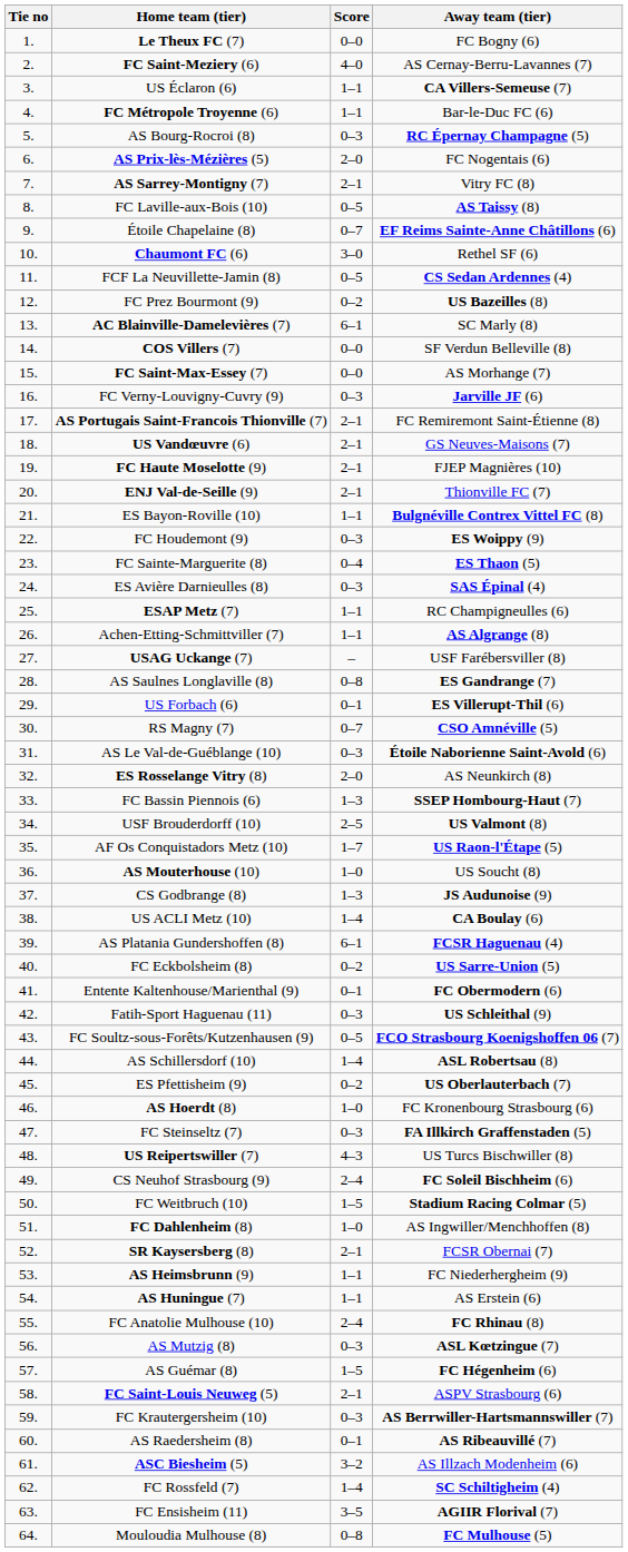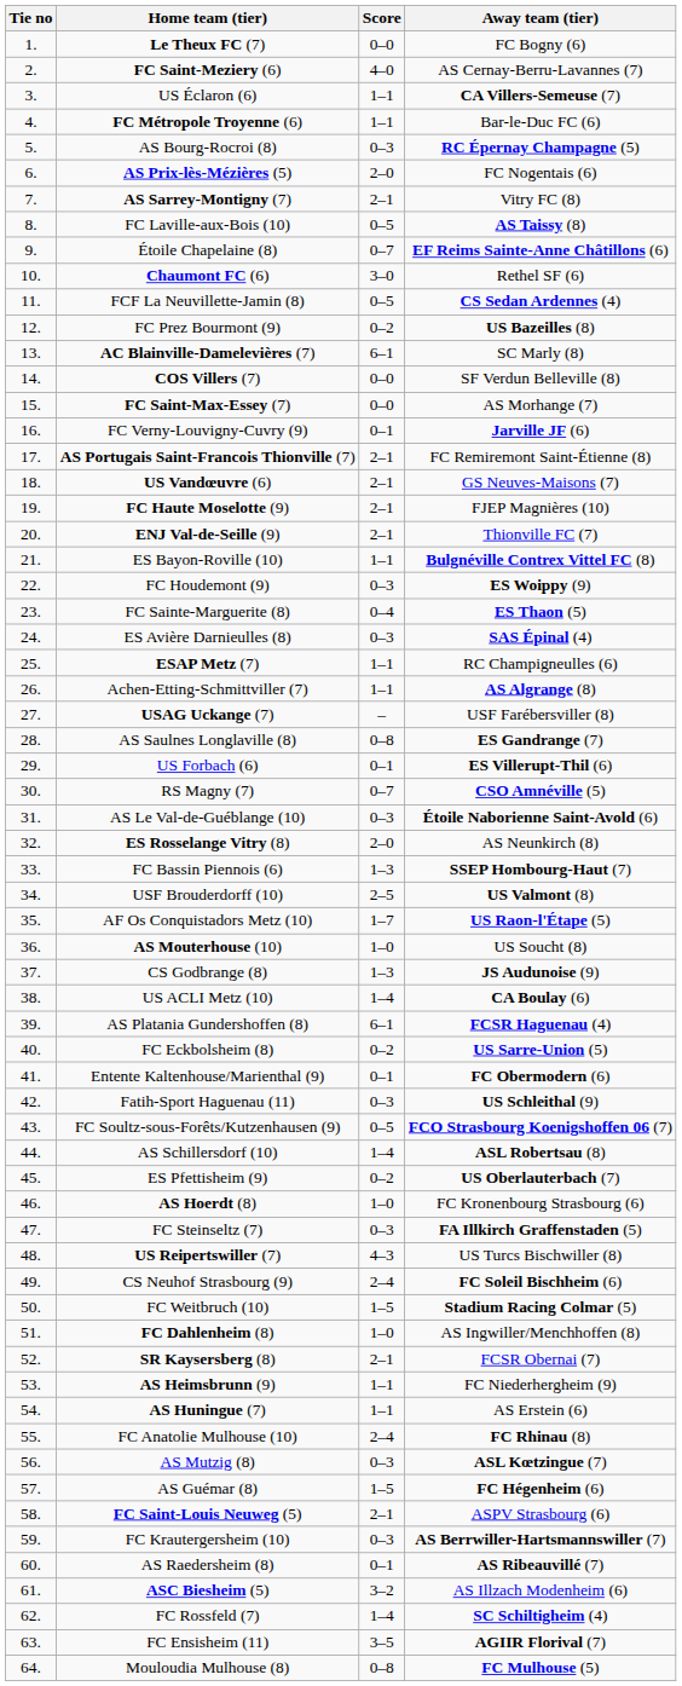 <table class="wikitable" style="text-align: center">
 <tr>
 <th>Tie no</th>
 <th>Home team (tier)</th>
 <th>Score</th>
 <th>Away team (tier)</th>
 </tr>
 <tr>
 <td>1.</td>
 <td><strong>Le Theux FC</strong> (7)</td>
 <td>0–0 </td>
 <td>FC Bogny (6)</td>
 </tr>
 <tr>
 <td>2.</td>
 <td><strong>FC Saint-Meziery</strong> (6)</td>
 <td>4–0</td>
 <td>AS Cernay-Berru-Lavannes (7)</td>
 </tr>
 <tr>
 <td>3.</td>
 <td>US Éclaron (6)</td>
 <td>1–1 </td>
 <td><strong>CA Villers-Semeuse</strong> (7)</td>
 </tr>
 <tr>
 <td>4.</td>
 <td><strong>FC Métropole Troyenne</strong> (6)</td>
 <td>1–1 </td>
 <td>Bar-le-Duc FC (6)</td>
 </tr>
 <tr>
 <td>5.</td>
 <td>AS Bourg-Rocroi (8)</td>
 <td>0–3</td>
 <td><strong><a href='#'>RC Épernay Champagne</a></strong> (5)</td>
 </tr>
 <tr>
 <td>6.</td>
 <td><strong><a href='#'>AS Prix-lès-Mézières</a></strong> (5)</td>
 <td>2–0</td>
 <td>FC Nogentais (6)</td>
 </tr>
 <tr>
 <td>7.</td>
 <td><strong>AS Sarrey-Montigny</strong> (7)</td>
 <td>2–1</td>
 <td>Vitry FC (8)</td>
 </tr>
 <tr>
 <td>8.</td>
 <td>FC Laville-aux-Bois (10)</td>
 <td>0–5</td>
 <td><strong><a href='#'>AS Taissy</a></strong> (8)</td>
 </tr>
 <tr>
 <td>9.</td>
 <td>Étoile Chapelaine (8)</td>
 <td>0–7</td>
 <td><strong><a href='#'>EF Reims Sainte-Anne Châtillons</a></strong> (6)</td>
 </tr>
 <tr>
 <td>10.</td>
 <td><strong><a href='#'>Chaumont FC</a></strong> (6)</td>
 <td>3–0</td>
 <td>Rethel SF (6)</td>
 </tr>
 <tr>
 <td>11.</td>
 <td>FCF La Neuvillette-Jamin (8)</td>
 <td>0–5</td>
 <td><strong><a href='#'>CS Sedan Ardennes</a></strong> (4)</td>
 </tr>
 <tr>
 <td>12.</td>
 <td>FC Prez Bourmont (9)</td>
 <td>0–2</td>
 <td><strong>US Bazeilles</strong> (8)</td>
 </tr>
 <tr>
 <td>13.</td>
 <td><strong>AC Blainville-Damelevières</strong> (7)</td>
 <td>6–1</td>
 <td>SC Marly (8)</td>
 </tr>
 <tr>
 <td>14.</td>
 <td><strong>COS Villers</strong> (7)</td>
 <td>0–0 </td>
 <td>SF Verdun Belleville (8)</td>
 </tr>
 <tr>
 <td>15.</td>
 <td><strong>FC Saint-Max-Essey</strong> (7)</td>
 <td>0–0 </td>
 <td>AS Morhange (7)</td>
 </tr>
 <tr>
 <td>16.</td>
 <td>FC Verny-Louvigny-Cuvry (9)</td>
-<td>0–3</td>
+<td>0–1</td>
 <td><strong><a href='#'>Jarville JF</a></strong> (6)</td>
 </tr>
 <tr>
 <td>17.</td>
 <td><strong>AS Portugais Saint-Francois Thionville</strong> (7)</td>
 <td>2–1</td>
 <td>FC Remiremont Saint-Étienne (8)</td>
 </tr>
 <tr>
 <td>18.</td>
 <td><strong>US Vandœuvre</strong> (6)</td>
 <td>2–1</td>
 <td><a href='#'>GS Neuves-Maisons</a> (7)</td>
 </tr>
 <tr>
 <td>19.</td>
 <td><strong>FC Haute Moselotte</strong> (9)</td>
 <td>2–1</td>
 <td>FJEP Magnières (10)</td>
 </tr>
 <tr>
 <td>20.</td>
 <td><strong>ENJ Val-de-Seille</strong> (9)</td>
 <td>2–1</td>
 <td><a href='#'>Thionville FC</a> (7)</td>
 </tr>
 <tr>
 <td>21.</td>
 <td>ES Bayon-Roville (10)</td>
 <td>1–1 </td>
 <td><strong><a href='#'>Bulgnéville Contrex Vittel FC</a></strong> (8)</td>
 </tr>
 <tr>
 <td>22.</td>
 <td>FC Houdemont (9)</td>
 <td>0–3</td>
 <td><strong>ES Woippy</strong> (9)</td>
 </tr>
 <tr>
 <td>23.</td>
 <td>FC Sainte-Marguerite (8)</td>
 <td>0–4</td>
 <td><strong><a href='#'>ES Thaon</a></strong> (5)</td>
 </tr>
 <tr>
 <td>24.</td>
 <td>ES Avière Darnieulles (8)</td>
 <td>0–3</td>
 <td><strong><a href='#'>SAS Épinal</a></strong> (4)</td>
 </tr>
 <tr>
 <td>25.</td>
 <td><strong>ESAP Metz</strong> (7)</td>
 <td>1–1 </td>
 <td>RC Champigneulles (6)</td>
 </tr>
 <tr>
 <td>26.</td>
 <td>Achen-Etting-Schmittviller (7)</td>
 <td>1–1 </td>
 <td><strong><a href='#'>AS Algrange</a></strong> (8)</td>
 </tr>
 <tr>
 <td>27.</td>
 <td><strong>USAG Uckange</strong> (7)</td>
 <td>–</td>
 <td>USF Farébersviller (8)</td>
 </tr>
 <tr>
 <td>28.</td>
 <td>AS Saulnes Longlaville (8)</td>
 <td>0–8</td>
 <td><strong>ES Gandrange</strong> (7)</td>
 </tr>
 <tr>
 <td>29.</td>
 <td><a href='#'>US Forbach</a> (6)</td>
 <td>0–1</td>
 <td><strong>ES Villerupt-Thil</strong> (6)</td>
 </tr>
 <tr>
 <td>30.</td>
 <td>RS Magny (7)</td>
 <td>0–7</td>
 <td><strong><a href='#'>CSO Amnéville</a></strong> (5)</td>
 </tr>
 <tr>
 <td>31.</td>
 <td>AS Le Val-de-Guéblange (10)</td>
 <td>0–3</td>
 <td><strong>Étoile Naborienne Saint-Avold</strong> (6)</td>
 </tr>
 <tr>
 <td>32.</td>
 <td><strong>ES Rosselange Vitry</strong> (8)</td>
 <td>2–0</td>
 <td>AS Neunkirch (8)</td>
 </tr>
 <tr>
 <td>33.</td>
 <td>FC Bassin Piennois (6)</td>
 <td>1–3</td>
 <td><strong>SSEP Hombourg-Haut</strong> (7)</td>
 </tr>
 <tr>
 <td>34.</td>
 <td>USF Brouderdorff (10)</td>
 <td>2–5</td>
 <td><strong>US Valmont</strong> (8)</td>
 </tr>
 <tr>
 <td>35.</td>
 <td>AF Os Conquistadors Metz (10)</td>
 <td>1–7</td>
 <td><strong><a href='#'>US Raon-l'Étape</a></strong> (5)</td>
 </tr>
 <tr>
 <td>36.</td>
 <td><strong>AS Mouterhouse</strong> (10)</td>
 <td>1–0</td>
 <td>US Soucht (8)</td>
 </tr>
 <tr>
 <td>37.</td>
 <td>CS Godbrange (8)</td>
 <td>1–3</td>
 <td><strong>JS Audunoise</strong> (9)</td>
 </tr>
 <tr>
 <td>38.</td>
 <td>US ACLI Metz (10)</td>
 <td>1–4</td>
 <td><strong>CA Boulay</strong> (6)</td>
 </tr>
 <tr>
 <td>39.</td>
 <td>AS Platania Gundershoffen (8)</td>
 <td>6–1</td>
 <td><strong><a href='#'>FCSR Haguenau</a></strong> (4)</td>
 </tr>
 <tr>
 <td>40.</td>
 <td>FC Eckbolsheim (8)</td>
 <td>0–2</td>
 <td><strong><a href='#'>US Sarre-Union</a></strong> (5)</td>
 </tr>
 <tr>
 <td>41.</td>
 <td>Entente Kaltenhouse/Marienthal (9)</td>
 <td>0–1</td>
 <td><strong>FC Obermodern</strong> (6)</td>
 </tr>
 <tr>
 <td>42.</td>
 <td>Fatih-Sport Haguenau (11)</td>
 <td>0–3</td>
 <td><strong>US Schleithal</strong> (9)</td>
 </tr>
 <tr>
 <td>43.</td>
 <td>FC Soultz-sous-Forêts/Kutzenhausen (9)</td>
 <td>0–5</td>
 <td><strong><a href='#'>FCO Strasbourg Koenigshoffen 06</a></strong> (7)</td>
 </tr>
 <tr>
 <td>44.</td>
 <td>AS Schillersdorf (10)</td>
 <td>1–4</td>
 <td><strong>ASL Robertsau</strong> (8)</td>
 </tr>
 <tr>
 <td>45.</td>
 <td>ES Pfettisheim (9)</td>
 <td>0–2</td>
 <td><strong>US Oberlauterbach</strong> (7)</td>
 </tr>
 <tr>
 <td>46.</td>
 <td><strong>AS Hoerdt</strong> (8)</td>
 <td>1–0</td>
 <td>FC Kronenbourg Strasbourg (6)</td>
 </tr>
 <tr>
 <td>47.</td>
 <td>FC Steinseltz (7)</td>
 <td>0–3</td>
 <td><strong>FA Illkirch Graffenstaden</strong> (5)</td>
 </tr>
 <tr>
 <td>48.</td>
 <td><strong>US Reipertswiller</strong> (7)</td>
 <td>4–3</td>
 <td>US Turcs Bischwiller (8)</td>
 </tr>
 <tr>
 <td>49.</td>
 <td>CS Neuhof Strasbourg (9)</td>
 <td>2–4</td>
 <td><strong>FC Soleil Bischheim</strong> (6)</td>
 </tr>
 <tr>
 <td>50.</td>
 <td>FC Weitbruch (10)</td>
 <td>1–5</td>
 <td><strong>Stadium Racing Colmar</strong> (5)</td>
 </tr>
 <tr>
 <td>51.</td>
 <td><strong>FC Dahlenheim</strong> (8)</td>
 <td>1–0</td>
 <td>AS Ingwiller/Menchhoffen (8)</td>
 </tr>
 <tr>
 <td>52.</td>
 <td><strong>SR Kaysersberg</strong> (8)</td>
 <td>2–1</td>
 <td><a href='#'>FCSR Obernai</a> (7)</td>
 </tr>
 <tr>
 <td>53.</td>
 <td><strong>AS Heimsbrunn</strong> (9)</td>
 <td>1–1 </td>
 <td>FC Niederhergheim (9)</td>
 </tr>
 <tr>
 <td>54.</td>
 <td><strong>AS Huningue</strong> (7)</td>
 <td>1–1 </td>
 <td>AS Erstein (6)</td>
 </tr>
 <tr>
 <td>55.</td>
 <td>FC Anatolie Mulhouse (10)</td>
 <td>2–4</td>
 <td><strong>FC Rhinau</strong> (8)</td>
 </tr>
 <tr>
 <td>56.</td>
 <td><a href='#'>AS Mutzig</a> (8)</td>
 <td>0–3</td>
 <td><strong>ASL Kœtzingue</strong> (7)</td>
 </tr>
 <tr>
 <td>57.</td>
 <td>AS Guémar (8)</td>
 <td>1–5</td>
 <td><strong>FC Hégenheim</strong> (6)</td>
 </tr>
 <tr>
 <td>58.</td>
 <td><strong><a href='#'>FC Saint-Louis Neuweg</a></strong> (5)</td>
 <td>2–1</td>
 <td><a href='#'>ASPV Strasbourg</a> (6)</td>
 </tr>
 <tr>
 <td>59.</td>
 <td>FC Krautergersheim (10)</td>
 <td>0–3</td>
 <td><strong>AS Berrwiller-Hartsmannswiller</strong> (7)</td>
 </tr>
 <tr>
 <td>60.</td>
 <td>AS Raedersheim (8)</td>
 <td>0–1</td>
 <td><strong>AS Ribeauvillé</strong> (7)</td>
 </tr>
 <tr>
 <td>61.</td>
 <td><strong><a href='#'>ASC Biesheim</a></strong> (5)</td>
 <td>3–2</td>
 <td><a href='#'>AS Illzach Modenheim</a> (6)</td>
 </tr>
 <tr>
 <td>62.</td>
 <td>FC Rossfeld (7)</td>
 <td>1–4</td>
 <td><strong><a href='#'>SC Schiltigheim</a></strong> (4)</td>
 </tr>
 <tr>
 <td>63.</td>
 <td>FC Ensisheim (11)</td>
 <td>3–5</td>
 <td><strong>AGIIR Florival</strong> (7)</td>
 </tr>
 <tr>
 <td>64.</td>
 <td>Mouloudia Mulhouse (8)</td>
 <td>0–8</td>
 <td><strong><a href='#'>FC Mulhouse</a></strong> (5)</td>
 </tr>
 </table>
